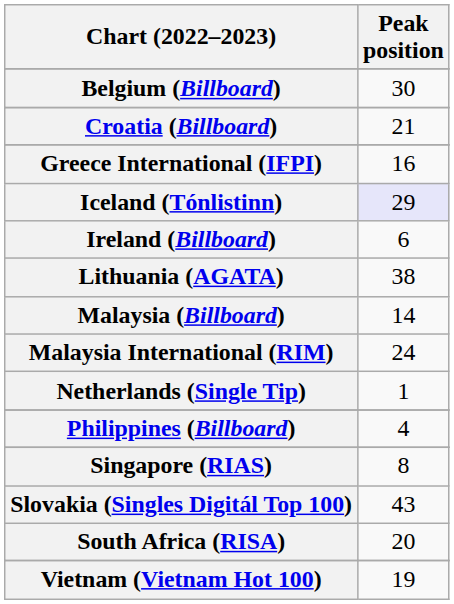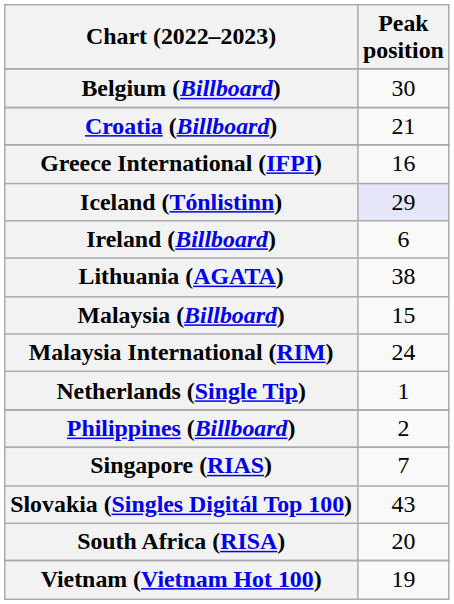 <table class="wikitable sortable plainrowheaders" style="text-align:center">
 <tr>
 <th scope="col">Chart (2022–2023)</th>
 <th scope="col">Peak<br>position</th>
 </tr>
 <tr>
 </tr>
 <tr>
 <th scope="row">Belgium (<em><a href='#'>Billboard</a></em>)</th>
 <td>30</td>
 </tr>
 <tr>
 </tr>
 <tr>
 <th scope="row"><a href='#'>Croatia</a> (<em><a href='#'>Billboard</a></em>)</th>
 <td>21</td>
 </tr>
 <tr>
 </tr>
 <tr>
 </tr>
 <tr>
 </tr>
 <tr>
 <th scope="row">Greece International (<a href='#'>IFPI</a>)</th>
 <td>16</td>
 </tr>
 <tr>
 <th scope="row">Iceland (<a href='#'>Tónlistinn</a>)</th>
 <td style="background: lavender;">29</td>
 </tr>
 <tr>
 <th scope="row">Ireland (<em><a href='#'>Billboard</a></em>)</th>
 <td>6</td>
 </tr>
 <tr>
 <th scope="row">Lithuania (<a href='#'>AGATA</a>)</th>
 <td>38</td>
 </tr>
 <tr>
 <th scope="row">Malaysia (<em><a href='#'>Billboard</a></em>)</th>
-<td>14</td>
+<td>15</td>
 </tr>
 <tr>
 <th scope="row">Malaysia International (<a href='#'>RIM</a>)</th>
 <td>24</td>
 </tr>
 <tr>
 <th scope="row">Netherlands (<a href='#'>Single Tip</a>)</th>
 <td>1</td>
 </tr>
 <tr>
 </tr>
 <tr>
 <th scope="row"><a href='#'>Philippines</a> (<em><a href='#'>Billboard</a></em>)</th>
-<td>4</td>
+<td>2</td>
 </tr>
 <tr>
 </tr>
 <tr>
 <th scope="row">Singapore (<a href='#'>RIAS</a>)</th>
-<td>8</td>
+<td>7</td>
 </tr>
 <tr>
 <th scope="row">Slovakia (<a href='#'>Singles Digitál Top 100</a>)</th>
 <td>43</td>
 </tr>
 <tr>
 <th scope="row">South Africa (<a href='#'>RISA</a>)</th>
 <td>20</td>
 </tr>
 <tr>
 </tr>
 <tr>
 </tr>
 <tr>
 </tr>
 <tr>
 </tr>
 <tr>
 <th scope="row">Vietnam (<a href='#'>Vietnam Hot 100</a>)</th>
 <td>19</td>
 </tr>
 </table>
